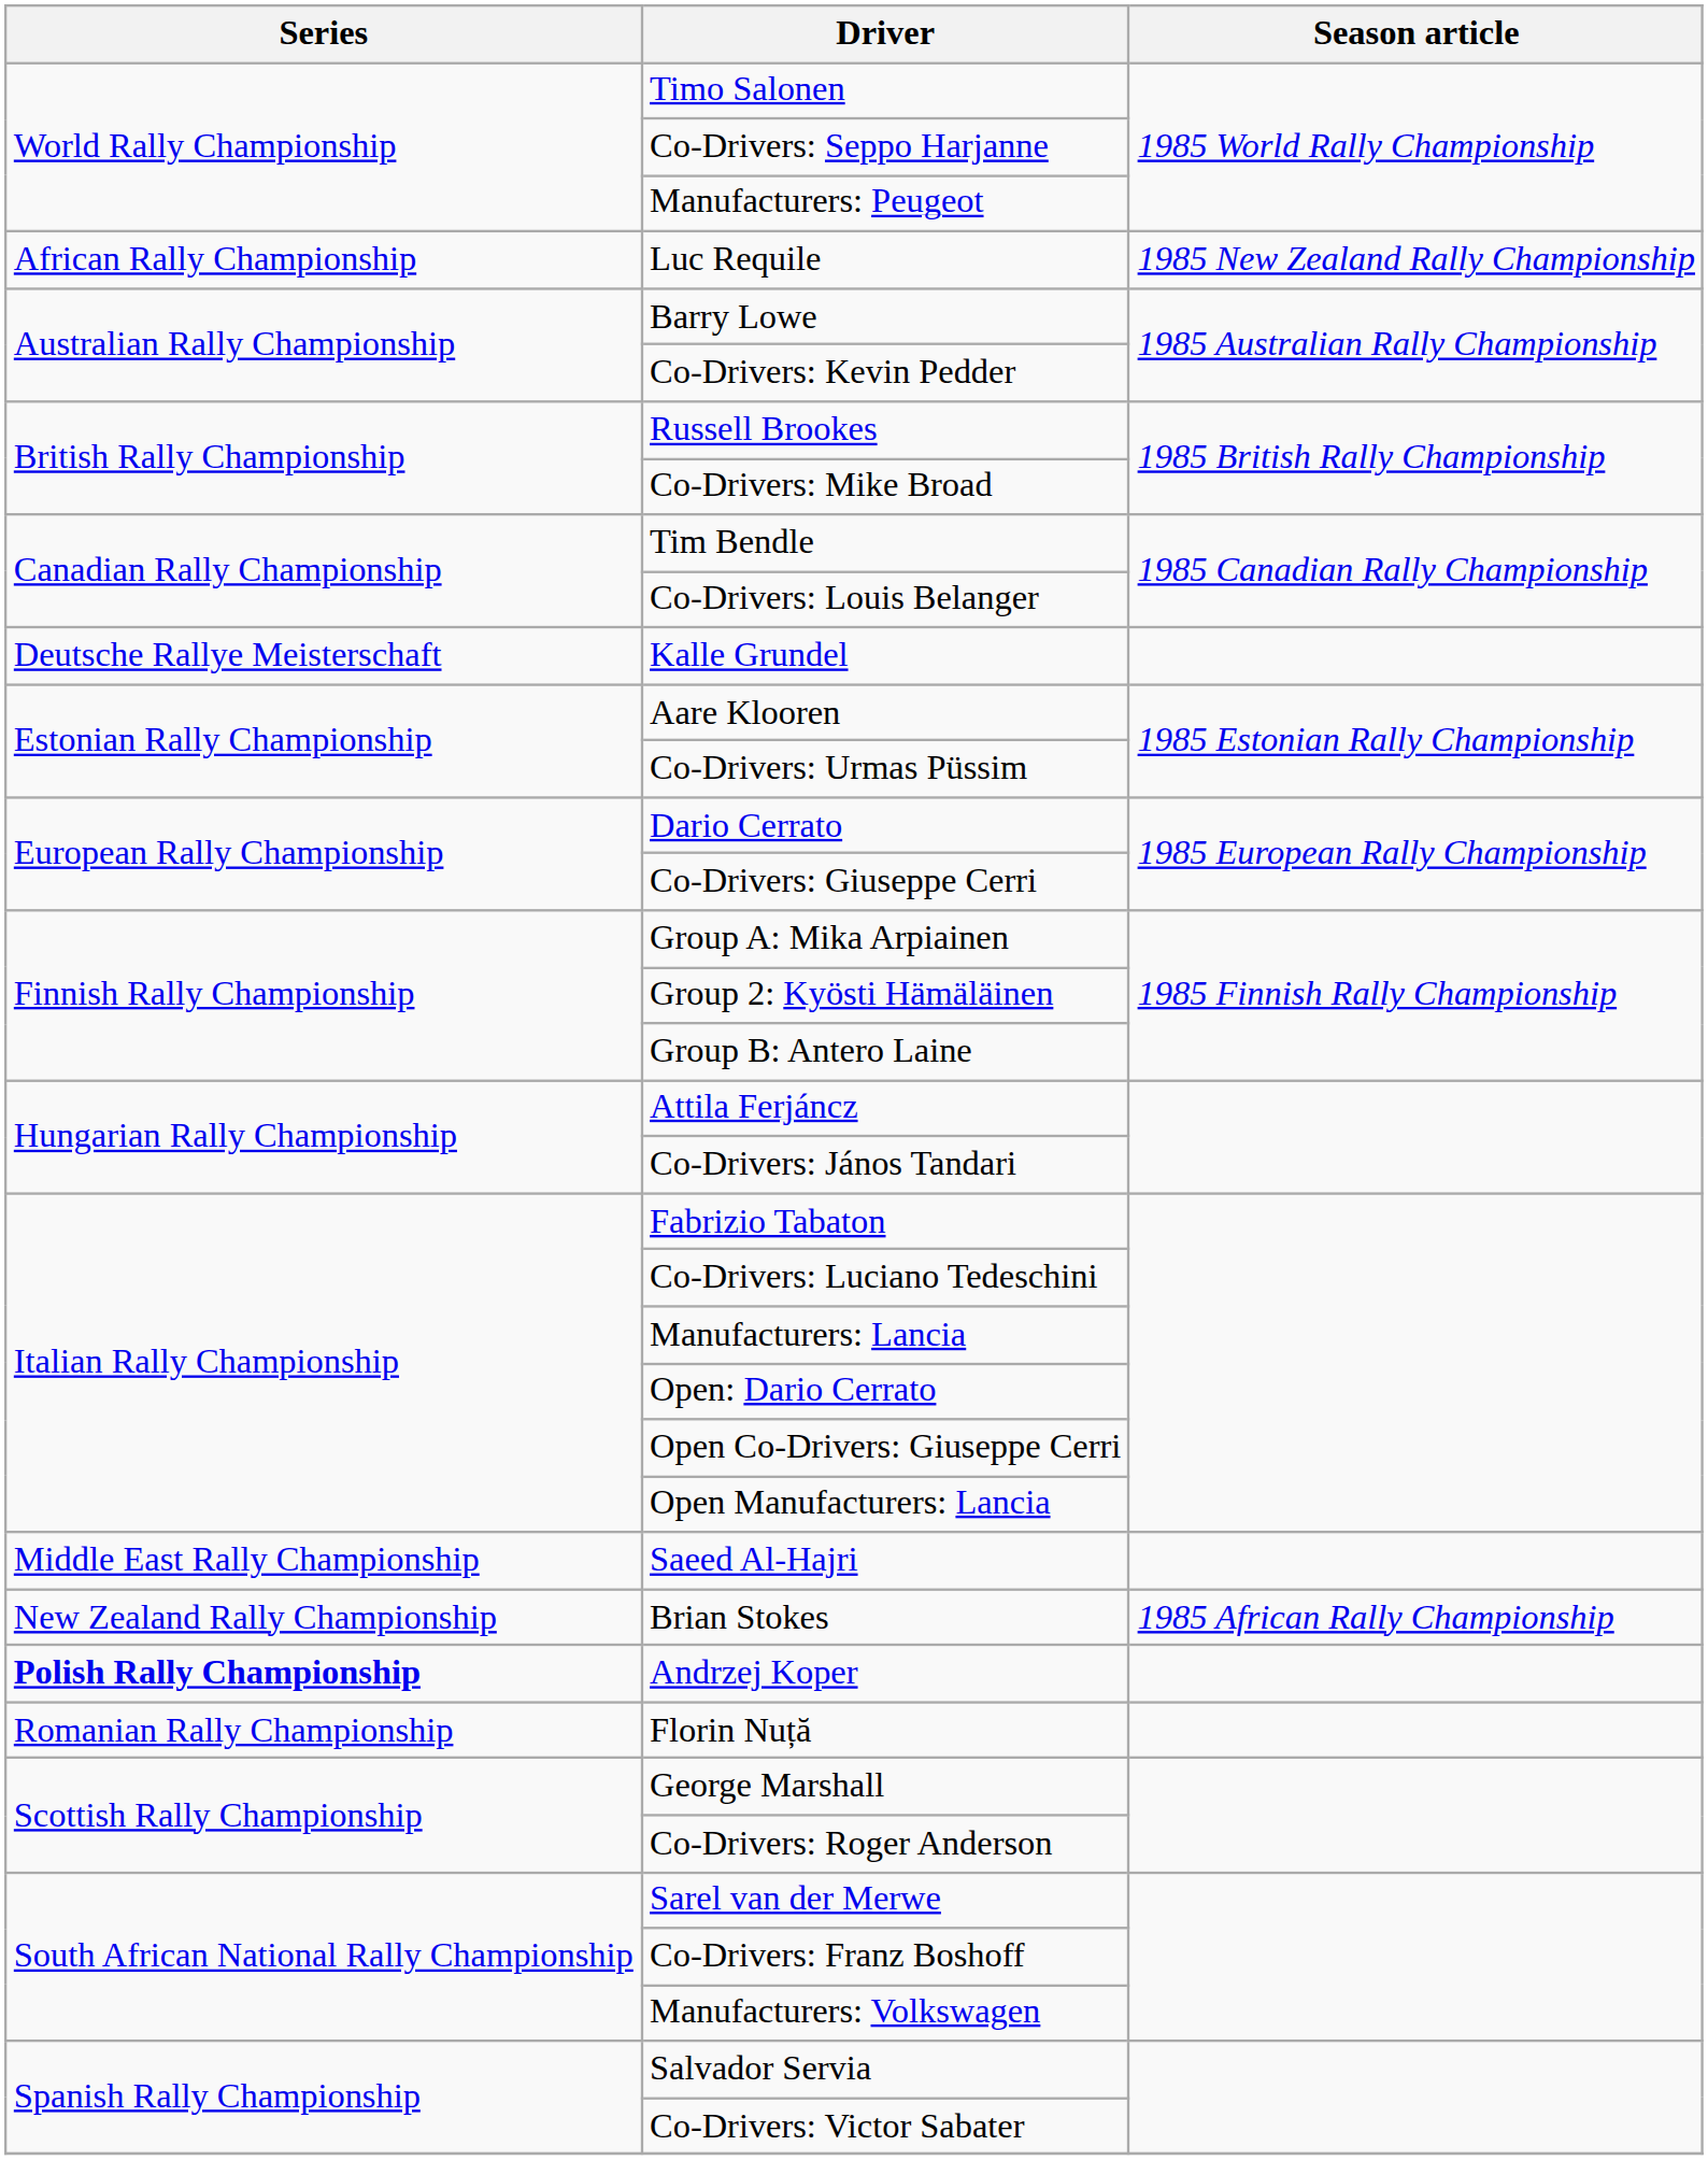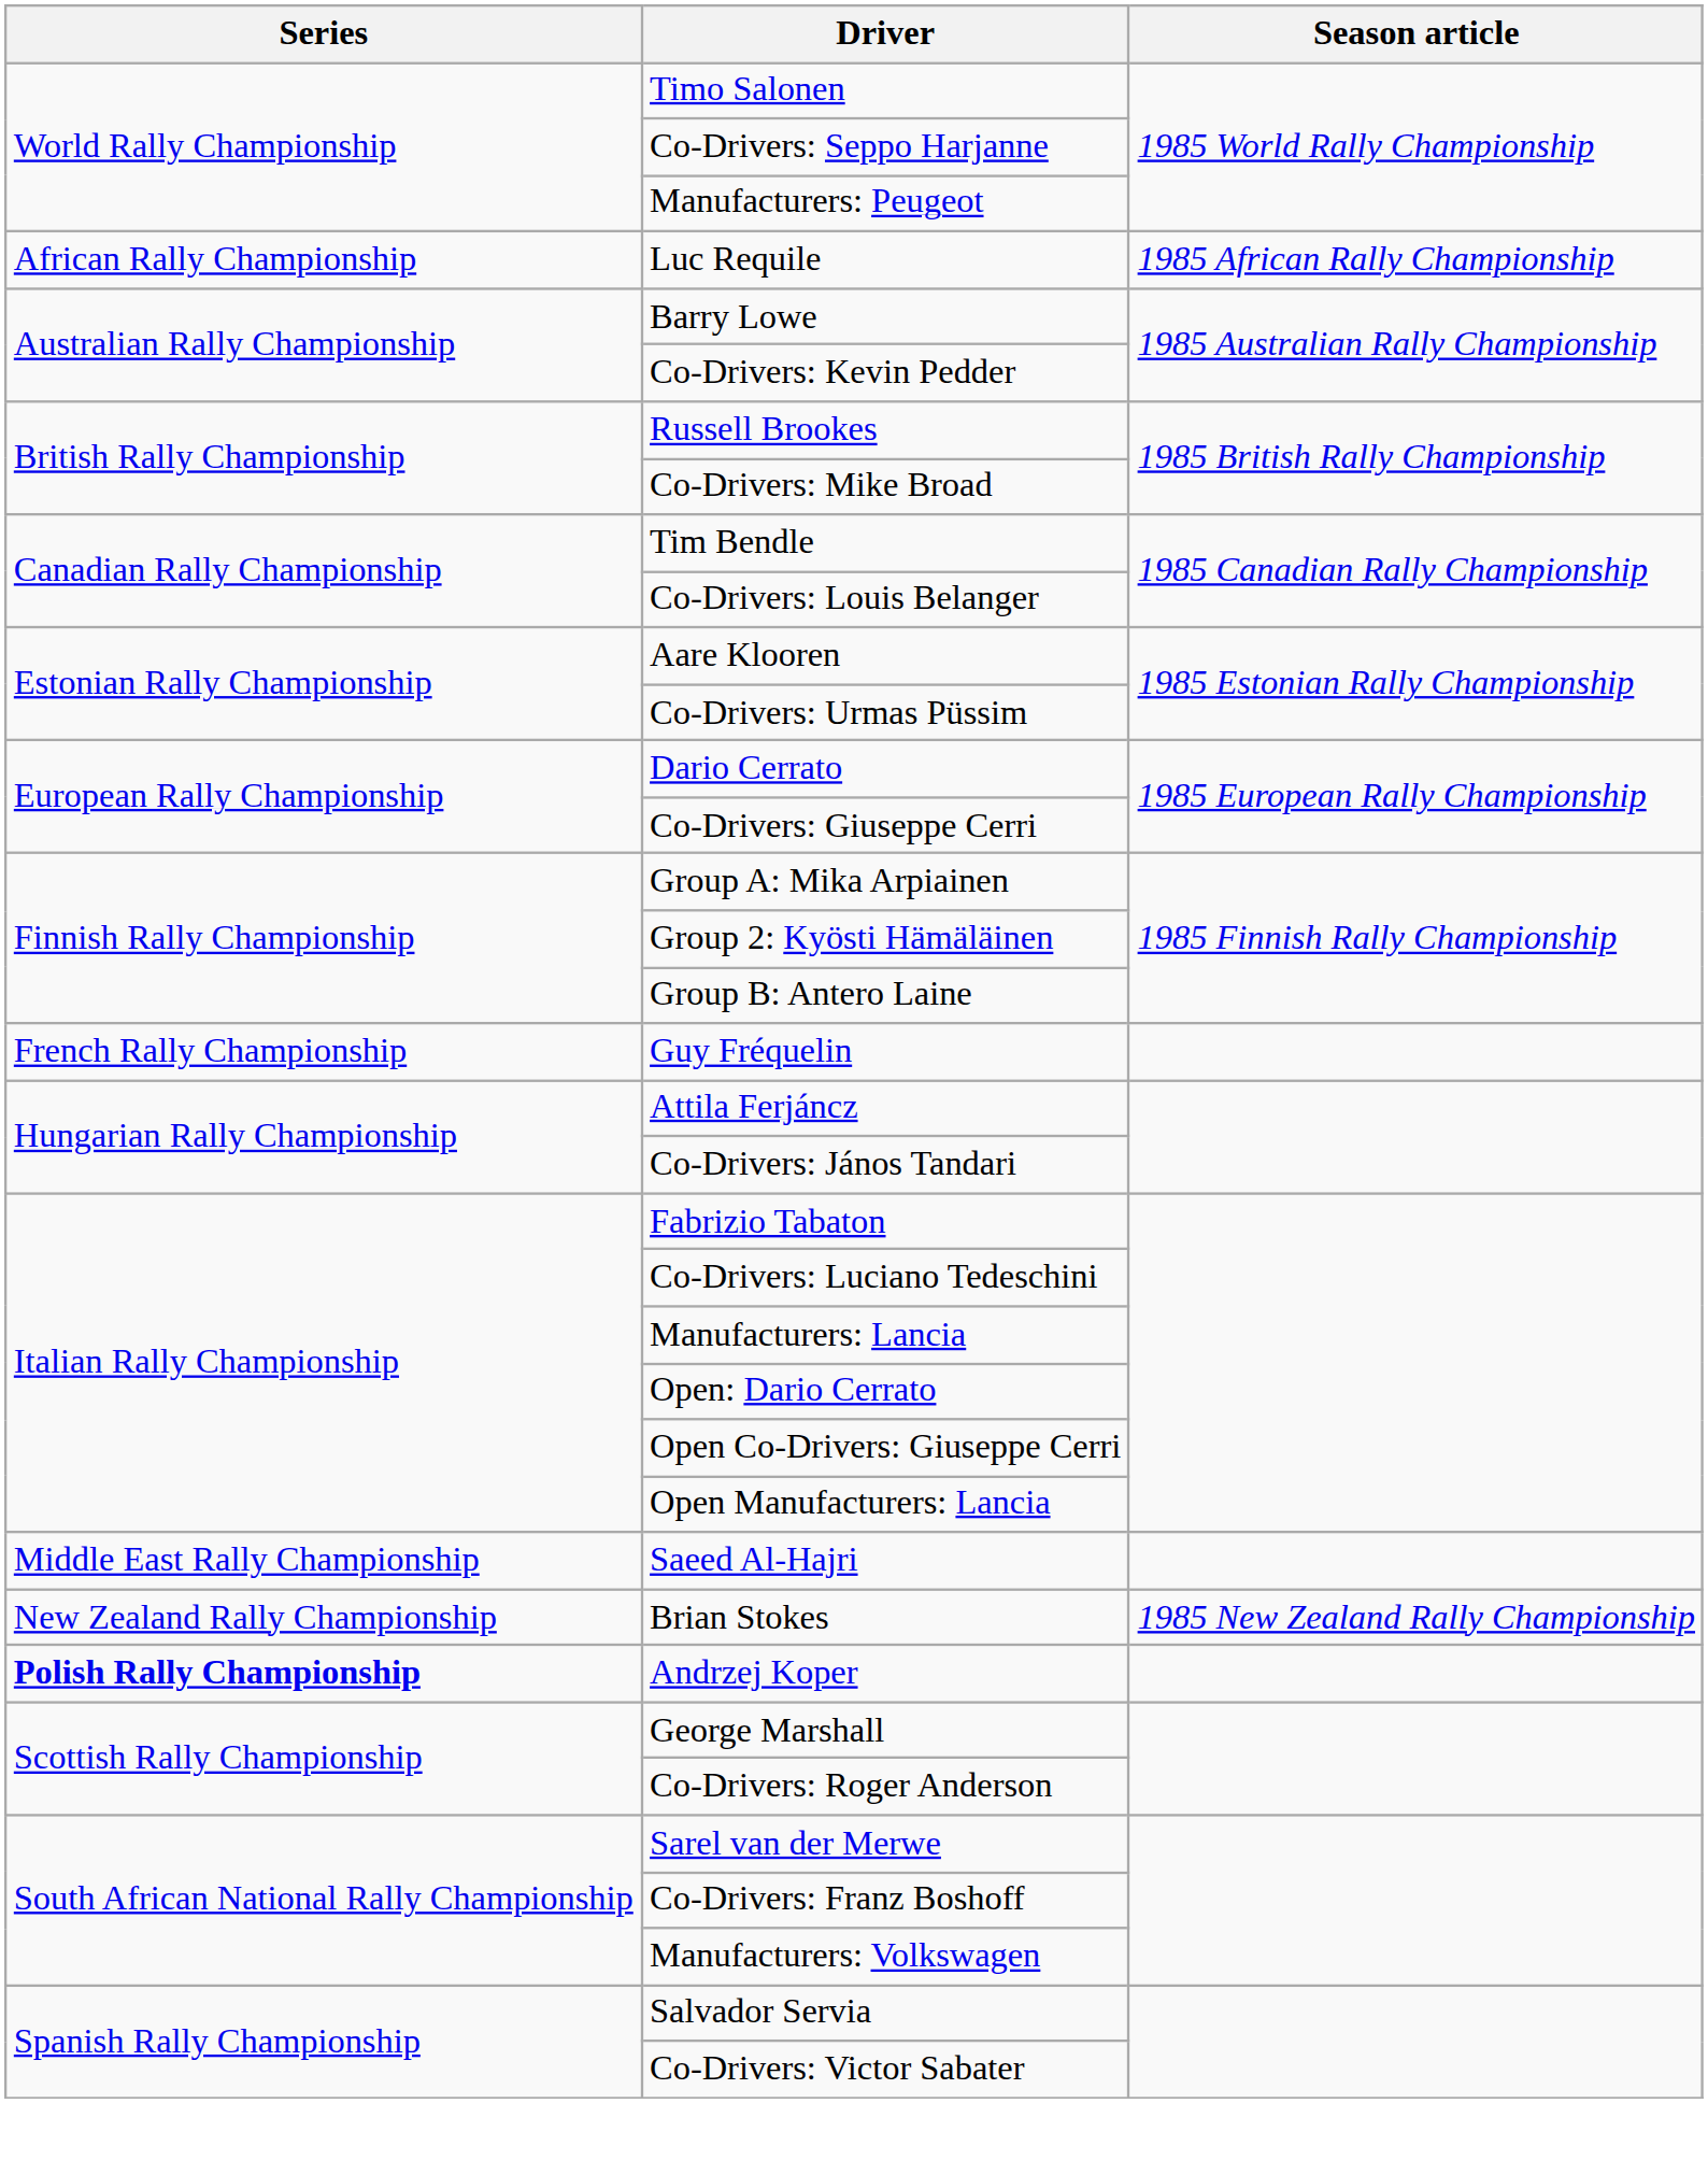 <table class="wikitable" style="font-size: 87%;">
 <tr>
 <th>Series</th>
 <th>Driver</th>
 <th>Season article</th>
 </tr>
 <tr>
 <td rowspan=3><a href='#'>World Rally Championship</a></td>
 <td> <a href='#'>Timo Salonen</a></td>
 <td rowspan=3><em><a href='#'>1985 World Rally Championship</a></em></td>
 </tr>
 <tr>
 <td>Co-Drivers:  <a href='#'>Seppo Harjanne</a></td>
 </tr>
 <tr>
 <td>Manufacturers:  <a href='#'>Peugeot</a></td>
 </tr>
 <tr>
 <td><a href='#'>African Rally Championship</a></td>
 <td> Luc Requile</td>
-<td><em><a href='#'>1985 New Zealand Rally Championship</a></em></td>
+<td><em><a href='#'>1985 African Rally Championship</a></em></td>
 </tr>
 <tr>
 <td rowspan=2><a href='#'>Australian Rally Championship</a></td>
 <td> Barry Lowe</td>
 <td rowspan=2><em><a href='#'>1985 Australian Rally Championship</a></em></td>
 </tr>
 <tr>
 <td>Co-Drivers:  Kevin Pedder</td>
 </tr>
 <tr>
 <td rowspan=2><a href='#'>British Rally Championship</a></td>
 <td> <a href='#'>Russell Brookes</a></td>
 <td rowspan=2><em><a href='#'>1985 British Rally Championship</a></em></td>
 </tr>
 <tr>
 <td>Co-Drivers:  Mike Broad</td>
 </tr>
 <tr>
 <td rowspan=2><a href='#'>Canadian Rally Championship</a></td>
 <td> Tim Bendle</td>
 <td rowspan=2><em><a href='#'>1985 Canadian Rally Championship</a></em></td>
 </tr>
 <tr>
 <td>Co-Drivers:  Louis Belanger</td>
-</tr>
-<tr>
-<td><a href='#'>Deutsche Rallye Meisterschaft</a></td>
-<td> <a href='#'>Kalle Grundel</a></td>
-<td></td>
 </tr>
 <tr>
 <td rowspan=2><a href='#'>Estonian Rally Championship</a></td>
 <td> Aare Klooren</td>
 <td rowspan=2><em><a href='#'>1985 Estonian Rally Championship</a></em></td>
 </tr>
 <tr>
 <td>Co-Drivers:  Urmas Püssim</td>
 </tr>
 <tr>
 <td rowspan=2><a href='#'>European Rally Championship</a></td>
 <td> <a href='#'>Dario Cerrato</a></td>
 <td rowspan=2><em><a href='#'>1985 European Rally Championship</a></em></td>
 </tr>
 <tr>
 <td>Co-Drivers:  Giuseppe Cerri</td>
 </tr>
 <tr>
 <td rowspan=3><a href='#'>Finnish Rally Championship</a></td>
 <td>Group A:  Mika Arpiainen</td>
 <td rowspan=3><em><a href='#'>1985 Finnish Rally Championship</a></em></td>
 </tr>
 <tr>
 <td>Group 2:  <a href='#'>Kyösti Hämäläinen</a></td>
 </tr>
 <tr>
 <td>Group B:  Antero Laine</td>
+</tr>
+<tr>
+<td><a href='#'>French Rally Championship</a></td>
+<td> <a href='#'>Guy Fréquelin</a></td>
+<td></td>
 </tr>
 <tr>
 <td rowspan=2><a href='#'>Hungarian Rally Championship</a></td>
 <td> <a href='#'>Attila Ferjáncz</a></td>
 <td rowspan=2></td>
 </tr>
 <tr>
 <td>Co-Drivers:  János Tandari</td>
 </tr>
 <tr>
 <td rowspan=6><a href='#'>Italian Rally Championship</a></td>
 <td> <a href='#'>Fabrizio Tabaton</a></td>
 <td rowspan=6></td>
 </tr>
 <tr>
 <td>Co-Drivers:  Luciano Tedeschini</td>
 </tr>
 <tr>
 <td>Manufacturers:  <a href='#'>Lancia</a></td>
 </tr>
 <tr>
 <td>Open:  <a href='#'>Dario Cerrato</a></td>
 </tr>
 <tr>
 <td>Open Co-Drivers:  Giuseppe Cerri</td>
 </tr>
 <tr>
 <td>Open Manufacturers:  <a href='#'>Lancia</a></td>
 </tr>
 <tr>
 <td><a href='#'>Middle East Rally Championship</a></td>
 <td> <a href='#'>Saeed Al-Hajri</a></td>
 <td></td>
 </tr>
 <tr>
 <td><a href='#'>New Zealand Rally Championship</a></td>
 <td> Brian Stokes</td>
-<td><em><a href='#'>1985 African Rally Championship</a></em></td>
+<td><em><a href='#'>1985 New Zealand Rally Championship</a></em></td>
 </tr>
 <tr>
 <td><strong><a href='#'>Polish Rally Championship</a></strong></td>
 <td> <a href='#'>Andrzej Koper</a></td>
-<td></td>
-</tr>
-<tr>
-<td><a href='#'>Romanian Rally Championship</a></td>
-<td> Florin Nuță</td>
 <td></td>
 </tr>
 <tr>
 <td rowspan=2><a href='#'>Scottish Rally Championship</a></td>
 <td> George Marshall</td>
 <td rowspan=2></td>
 </tr>
 <tr>
 <td>Co-Drivers:  Roger Anderson</td>
 </tr>
 <tr>
 <td rowspan=3><a href='#'>South African National Rally Championship</a></td>
 <td> <a href='#'>Sarel van der Merwe</a></td>
 <td rowspan=3></td>
 </tr>
 <tr>
 <td>Co-Drivers:  Franz Boshoff</td>
 </tr>
 <tr>
 <td>Manufacturers:  <a href='#'>Volkswagen</a></td>
 </tr>
 <tr>
 <td rowspan=2><a href='#'>Spanish Rally Championship</a></td>
 <td> Salvador Servia</td>
 <td rowspan=2></td>
 </tr>
 <tr>
 <td>Co-Drivers:  Victor Sabater</td>
 </tr>
 <tr>
 </tr>
 </table>
